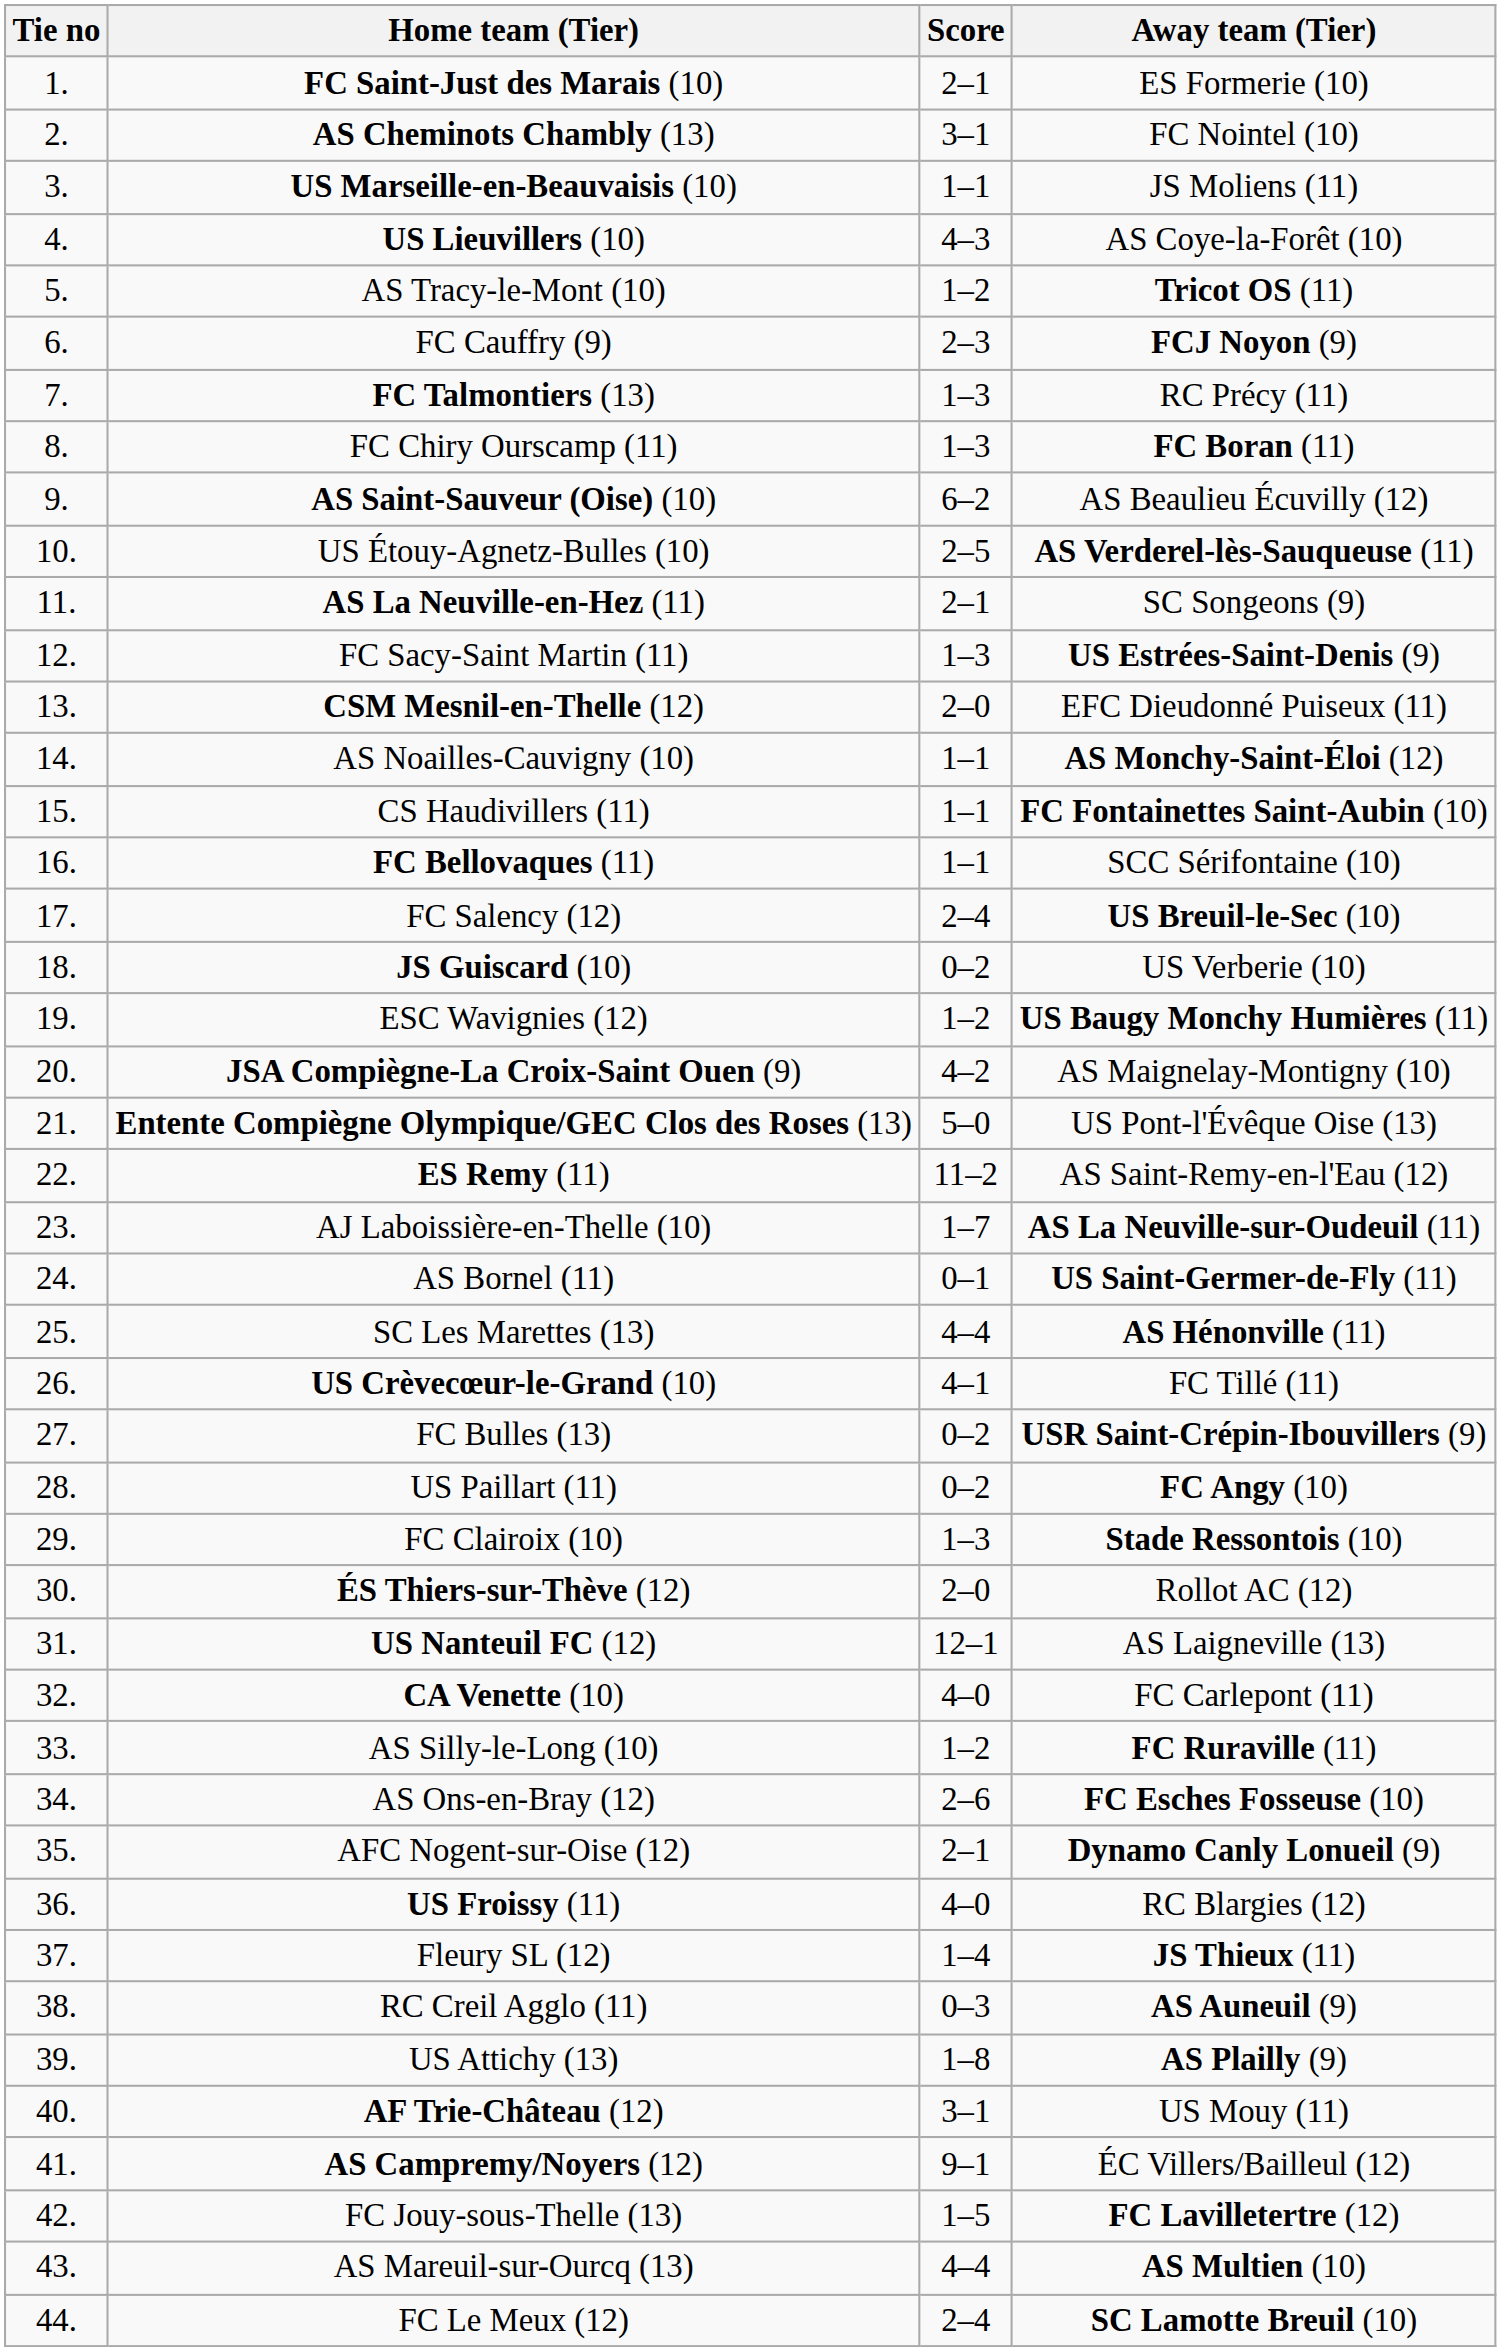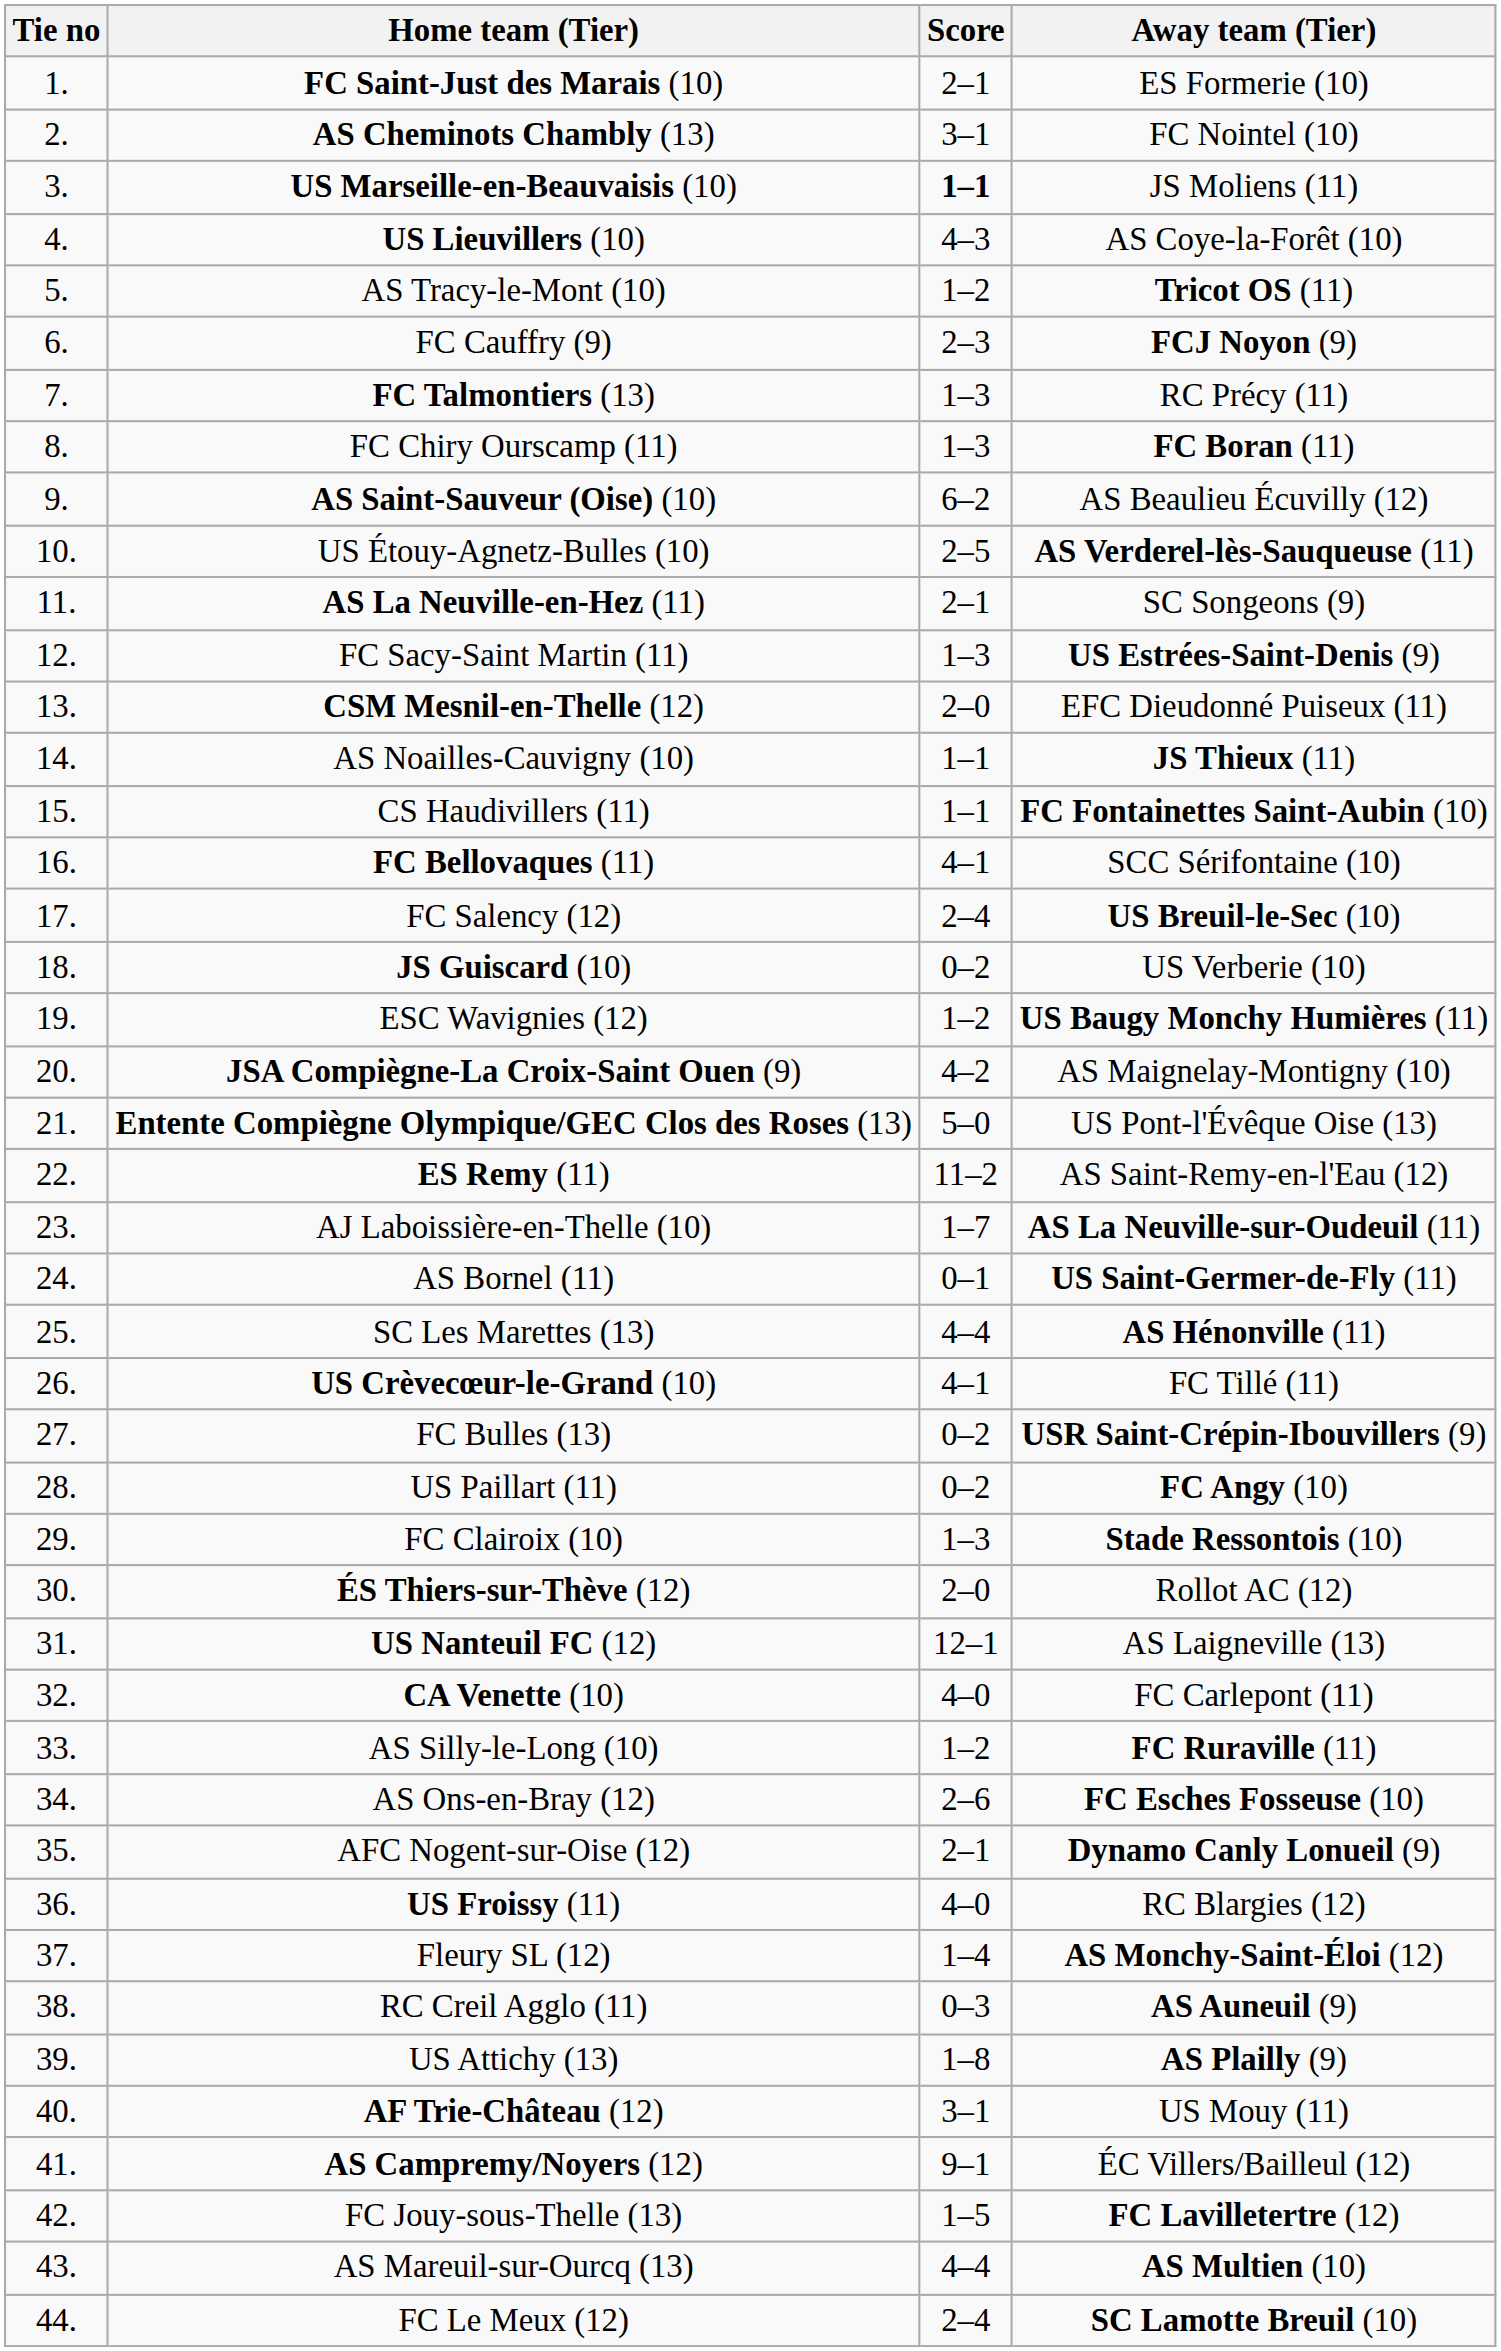 <table class="wikitable" style="text-align: center">
 <tr>
 <th>Tie no</th>
 <th>Home team (Tier)</th>
 <th>Score</th>
 <th>Away team (Tier)</th>
 </tr>
 <tr>
 <td>1.</td>
 <td><strong>FC Saint-Just des Marais</strong> (10)</td>
 <td>2–1</td>
 <td>ES Formerie (10)</td>
 </tr>
 <tr>
 <td>2.</td>
 <td><strong>AS Cheminots Chambly</strong> (13)</td>
 <td>3–1</td>
 <td>FC Nointel (10)</td>
 </tr>
 <tr>
 <td>3.</td>
 <td><strong>US Marseille-en-Beauvaisis</strong> (10)</td>
-<td>1–1 </td>
+<td><strong>1–1 </strong></td>
 <td>JS Moliens (11)</td>
 </tr>
 <tr>
 <td>4.</td>
 <td><strong>US Lieuvillers</strong> (10)</td>
 <td>4–3</td>
 <td>AS Coye-la-Forêt (10)</td>
 </tr>
 <tr>
 <td>5.</td>
 <td>AS Tracy-le-Mont (10)</td>
 <td>1–2</td>
 <td><strong>Tricot OS</strong> (11)</td>
 </tr>
 <tr>
 <td>6.</td>
 <td>FC Cauffry (9)</td>
 <td>2–3</td>
 <td><strong>FCJ Noyon</strong> (9)</td>
 </tr>
 <tr>
 <td>7.</td>
 <td><strong>FC Talmontiers</strong> (13)</td>
 <td>1–3</td>
 <td>RC Précy (11)</td>
 </tr>
 <tr>
 <td>8.</td>
 <td>FC Chiry Ourscamp (11)</td>
 <td>1–3</td>
 <td><strong>FC Boran</strong> (11)</td>
 </tr>
 <tr>
 <td>9.</td>
 <td><strong>AS Saint-Sauveur (Oise)</strong> (10)</td>
 <td>6–2</td>
 <td>AS Beaulieu Écuvilly (12)</td>
 </tr>
 <tr>
 <td>10.</td>
 <td>US Étouy-Agnetz-Bulles (10)</td>
 <td>2–5</td>
 <td><strong>AS Verderel-lès-Sauqueuse</strong> (11)</td>
 </tr>
 <tr>
 <td>11.</td>
 <td><strong>AS La Neuville-en-Hez</strong> (11)</td>
 <td>2–1</td>
 <td>SC Songeons (9)</td>
 </tr>
 <tr>
 <td>12.</td>
 <td>FC Sacy-Saint Martin (11)</td>
 <td>1–3</td>
 <td><strong>US Estrées-Saint-Denis</strong> (9)</td>
 </tr>
 <tr>
 <td>13.</td>
 <td><strong>CSM Mesnil-en-Thelle</strong> (12)</td>
 <td>2–0</td>
 <td>EFC Dieudonné Puiseux (11)</td>
 </tr>
 <tr>
 <td>14.</td>
 <td>AS Noailles-Cauvigny (10)</td>
 <td>1–1 </td>
-<td><strong>AS Monchy-Saint-Éloi</strong> (12)</td>
+<td><strong>JS Thieux</strong> (11)</td>
 </tr>
 <tr>
 <td>15.</td>
 <td>CS Haudivillers (11)</td>
 <td>1–1 </td>
 <td><strong>FC Fontainettes Saint-Aubin</strong> (10)</td>
 </tr>
 <tr>
 <td>16.</td>
 <td><strong>FC Bellovaques</strong> (11)</td>
-<td>1–1 </td>
+<td>4–1</td>
 <td>SCC Sérifontaine (10)</td>
 </tr>
 <tr>
 <td>17.</td>
 <td>FC Salency (12)</td>
 <td>2–4</td>
 <td><strong>US Breuil-le-Sec</strong> (10)</td>
 </tr>
 <tr>
 <td>18.</td>
 <td><strong>JS Guiscard</strong> (10)</td>
 <td>0–2</td>
 <td>US Verberie (10)</td>
 </tr>
 <tr>
 <td>19.</td>
 <td>ESC Wavignies (12)</td>
 <td>1–2</td>
 <td><strong>US Baugy Monchy Humières</strong> (11)</td>
 </tr>
 <tr>
 <td>20.</td>
 <td><strong>JSA Compiègne-La Croix-Saint Ouen</strong> (9)</td>
 <td>4–2</td>
 <td>AS Maignelay-Montigny (10)</td>
 </tr>
 <tr>
 <td>21.</td>
 <td><strong>Entente Compiègne Olympique/GEC Clos des Roses</strong> (13)</td>
 <td>5–0</td>
 <td>US Pont-l'Évêque Oise (13)</td>
 </tr>
 <tr>
 <td>22.</td>
 <td><strong>ES Remy</strong> (11)</td>
 <td>11–2</td>
 <td>AS Saint-Remy-en-l'Eau (12)</td>
 </tr>
 <tr>
 <td>23.</td>
 <td>AJ Laboissière-en-Thelle (10)</td>
 <td>1–7</td>
 <td><strong>AS La Neuville-sur-Oudeuil</strong> (11)</td>
 </tr>
 <tr>
 <td>24.</td>
 <td>AS Bornel (11)</td>
 <td>0–1</td>
 <td><strong>US Saint-Germer-de-Fly</strong> (11)</td>
 </tr>
 <tr>
 <td>25.</td>
 <td>SC Les Marettes (13)</td>
 <td>4–4 </td>
 <td><strong>AS Hénonville</strong> (11)</td>
 </tr>
 <tr>
 <td>26.</td>
 <td><strong>US Crèvecœur-le-Grand</strong> (10)</td>
 <td>4–1</td>
 <td>FC Tillé (11)</td>
 </tr>
 <tr>
 <td>27.</td>
 <td>FC Bulles (13)</td>
 <td>0–2</td>
 <td><strong>USR Saint-Crépin-Ibouvillers</strong> (9)</td>
 </tr>
 <tr>
 <td>28.</td>
 <td>US Paillart (11)</td>
 <td>0–2</td>
 <td><strong>FC Angy</strong> (10)</td>
 </tr>
 <tr>
 <td>29.</td>
 <td>FC Clairoix (10)</td>
 <td>1–3</td>
 <td><strong>Stade Ressontois</strong> (10)</td>
 </tr>
 <tr>
 <td>30.</td>
 <td><strong>ÉS Thiers-sur-Thève</strong> (12)</td>
 <td>2–0</td>
 <td>Rollot AC (12)</td>
 </tr>
 <tr>
 <td>31.</td>
 <td><strong>US Nanteuil FC</strong> (12)</td>
 <td>12–1</td>
 <td>AS Laigneville (13)</td>
 </tr>
 <tr>
 <td>32.</td>
 <td><strong>CA Venette</strong> (10)</td>
 <td>4–0</td>
 <td>FC Carlepont (11)</td>
 </tr>
 <tr>
 <td>33.</td>
 <td>AS Silly-le-Long (10)</td>
 <td>1–2</td>
 <td><strong>FC Ruraville</strong> (11)</td>
 </tr>
 <tr>
 <td>34.</td>
 <td>AS Ons-en-Bray (12)</td>
 <td>2–6</td>
 <td><strong>FC Esches Fosseuse</strong> (10)</td>
 </tr>
 <tr>
 <td>35.</td>
 <td>AFC Nogent-sur-Oise (12)</td>
 <td>2–1</td>
 <td><strong>Dynamo Canly Lonueil</strong> (9)</td>
 </tr>
 <tr>
 <td>36.</td>
 <td><strong>US Froissy</strong> (11)</td>
 <td>4–0</td>
 <td>RC Blargies (12)</td>
 </tr>
 <tr>
 <td>37.</td>
 <td>Fleury SL (12)</td>
 <td>1–4</td>
-<td><strong>JS Thieux</strong> (11)</td>
+<td><strong>AS Monchy-Saint-Éloi</strong> (12)</td>
 </tr>
 <tr>
 <td>38.</td>
 <td>RC Creil Agglo (11)</td>
 <td>0–3</td>
 <td><strong>AS Auneuil</strong> (9)</td>
 </tr>
 <tr>
 <td>39.</td>
 <td>US Attichy (13)</td>
 <td>1–8</td>
 <td><strong>AS Plailly</strong> (9)</td>
 </tr>
 <tr>
 <td>40.</td>
 <td><strong>AF Trie-Château</strong> (12)</td>
 <td>3–1</td>
 <td>US Mouy (11)</td>
 </tr>
 <tr>
 <td>41.</td>
 <td><strong>AS Campremy/Noyers</strong> (12)</td>
 <td>9–1</td>
 <td>ÉC Villers/Bailleul (12)</td>
 </tr>
 <tr>
 <td>42.</td>
 <td>FC Jouy-sous-Thelle (13)</td>
 <td>1–5</td>
 <td><strong>FC Lavilletertre</strong> (12)</td>
 </tr>
 <tr>
 <td>43.</td>
 <td>AS Mareuil-sur-Ourcq (13)</td>
 <td>4–4 </td>
 <td><strong>AS Multien</strong> (10)</td>
 </tr>
 <tr>
 <td>44.</td>
 <td>FC Le Meux (12)</td>
 <td>2–4</td>
 <td><strong>SC Lamotte Breuil</strong> (10)</td>
 </tr>
 </table>
